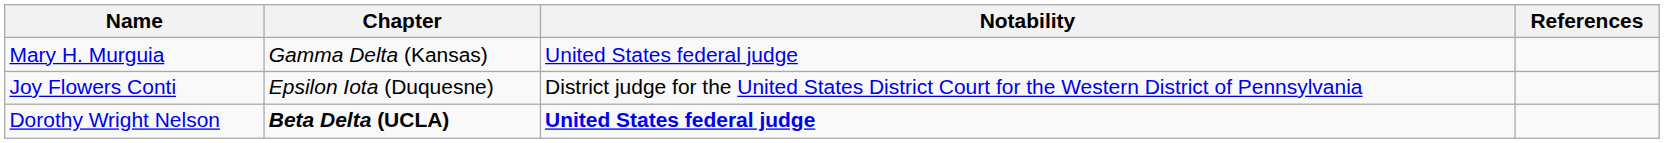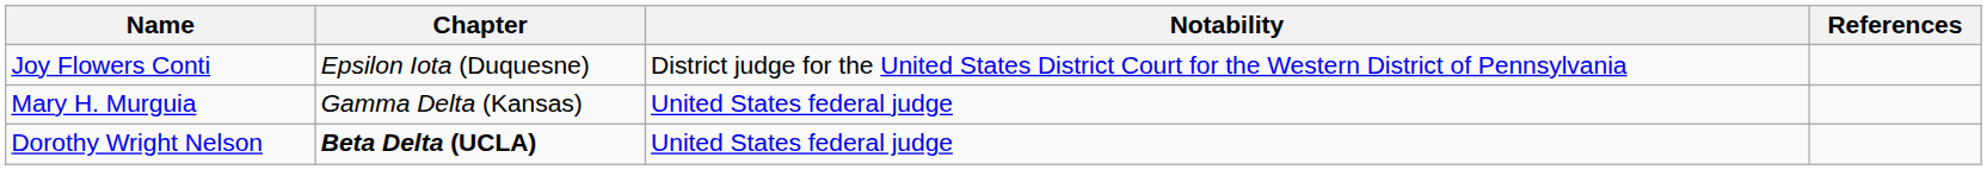 <table class="wikitable sortable" style="width:100%;">
 <tr>
 <th>Name</th>
 <th>Chapter</th>
 <th>Notability</th>
 <th>References</th>
 </tr>
 <tr>
+<td><a href='#'>Joy Flowers Conti</a></td>
+<td><em>Epsilon Iota</em> (Duquesne)</td>
+<td>District judge for the <a href='#'>United States District Court for the Western District of Pennsylvania</a></td>
+<td></td>
+</tr>
+<tr>
 <td><a href='#'>Mary H. Murguia</a></td>
 <td><em>Gamma Delta</em> (Kansas)</td>
 <td><a href='#'>United States federal judge</a></td>
 <td></td>
 </tr>
 <tr>
-<td><a href='#'>Joy Flowers Conti</a></td>
-<td><em>Epsilon Iota</em> (Duquesne)</td>
-<td>District judge for the <a href='#'>United States District Court for the Western District of Pennsylvania</a></td>
-<td></td>
-</tr>
-<tr>
 <td><a href='#'>Dorothy Wright Nelson</a></td>
 <td><strong><em>Beta Delta</em> (UCLA)</strong></td>
-<td><strong><a href='#'>United States federal judge</a></strong></td>
+<td><a href='#'>United States federal judge</a></td>
 <td></td>
 </tr>
 </table>
